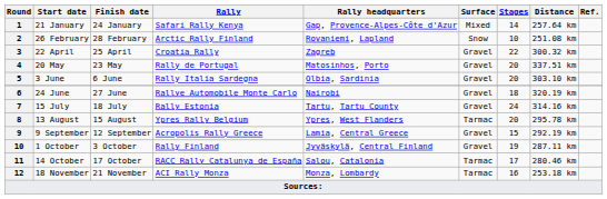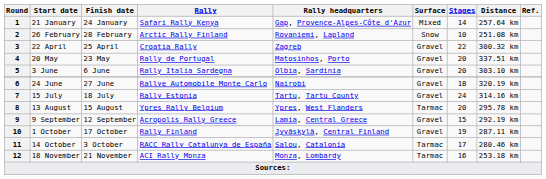 <table class="wikitable" style="font-size: 85%;">
 <tr>
 <th>Round</th>
 <th>Start date</th>
 <th>Finish date</th>
 <th><a href='#'>Rally</a></th>
 <th>Rally headquarters</th>
 <th>Surface</th>
 <th><a href='#'>Stages</a></th>
 <th>Distance</th>
 <th>Ref.</th>
 </tr>
 <tr>
 <th>1</th>
 <td>21 January</td>
 <td>24 January</td>
 <td> <a href='#'>Safari Rally Kenya</a></td>
 <td nowrap><a href='#'>Gap</a>, <a href='#'>Provence-Alpes-Côte d'Azur</a></td>
 <td align=center>Mixed</td>
 <td align=center>14</td>
 <td align=center>257.64 km</td>
 <td align=center></td>
 </tr>
 <tr>
 <th>2</th>
 <td>26 February</td>
 <td>28 February</td>
 <td> <a href='#'>Arctic Rally Finland</a></td>
 <td><a href='#'>Rovaniemi</a>, <a href='#'>Lapland</a></td>
 <td align=center>Snow</td>
 <td align=center>10</td>
 <td align=center>251.08 km</td>
 <td align=center></td>
 </tr>
 <tr>
 <th>3</th>
 <td>22 April</td>
 <td>25 April</td>
 <td> <a href='#'>Croatia Rally</a></td>
 <td><a href='#'>Zagreb</a></td>
 <td align=center>Gravel</td>
 <td align=center>22</td>
 <td align=center>300.32 km</td>
 <td align=center></td>
 </tr>
 <tr>
 <th>4</th>
 <td>20 May</td>
 <td>23 May</td>
 <td> <a href='#'>Rally de Portugal</a></td>
 <td><a href='#'>Matosinhos</a>, <a href='#'>Porto</a></td>
 <td align=center>Gravel</td>
 <td align=center>20</td>
 <td align=center>337.51 km</td>
 <td align=center></td>
 </tr>
 <tr>
 <th>5</th>
 <td>3 June</td>
 <td>6 June</td>
 <td nowrap> <a href='#'>Rally Italia Sardegna</a></td>
 <td><a href='#'>Olbia</a>, <a href='#'>Sardinia</a></td>
 <td align=center>Gravel</td>
 <td align=center>20</td>
 <td align=center>303.10 km</td>
 <td align=center></td>
 </tr>
 <tr>
 </tr>
 <tr>
 <th>6</th>
 <td>24 June</td>
 <td>27 June</td>
 <td nowrap> <a href='#'>Rallye Automobile Monte Carlo</a></td>
 <td><a href='#'>Nairobi</a></td>
 <td align=center>Gravel</td>
 <td align=center>18</td>
 <td align=center>320.19 km</td>
 <td align=center></td>
 </tr>
 <tr>
 <th>7</th>
 <td>15 July</td>
 <td>18 July</td>
 <td> <a href='#'>Rally Estonia</a></td>
 <td><a href='#'>Tartu</a>, <a href='#'>Tartu County</a></td>
 <td align=center>Gravel</td>
 <td align=center>24</td>
 <td align=center>314.16 km</td>
 <td align=center></td>
 </tr>
 <tr>
 <th>8</th>
 <td>13 August</td>
 <td>15 August</td>
 <td> <a href='#'>Ypres Rally Belgium</a></td>
 <td><a href='#'>Ypres</a>, <a href='#'>West Flanders</a></td>
 <td align=center>Tarmac</td>
 <td align=center>20</td>
 <td align=center>295.78 km</td>
 <td align=center></td>
 </tr>
 <tr>
 <th>9</th>
 <td>9 September</td>
 <td nowrap>12 September</td>
 <td> <a href='#'>Acropolis Rally Greece</a></td>
 <td><a href='#'>Lamia</a>, <a href='#'>Central Greece</a></td>
 <td align=center>Gravel</td>
 <td align=center>15</td>
 <td align=center>292.19 km</td>
 <td align=center></td>
 </tr>
 <tr>
 <th>10</th>
 <td>1 October</td>
-<td>3 October</td>
+<td>17 October</td>
 <td> <a href='#'>Rally Finland</a></td>
 <td><a href='#'>Jyväskylä</a>, <a href='#'>Central Finland</a></td>
 <td align=center>Gravel</td>
 <td align=center>19</td>
 <td align=center>287.11 km</td>
 <td align=center></td>
 </tr>
 <tr>
 <th>11</th>
 <td>14 October</td>
-<td>17 October</td>
+<td>3 October</td>
 <td nowrap> <a href='#'>RACC Rally Catalunya de España</a></td>
 <td><a href='#'>Salou</a>, <a href='#'>Catalonia</a></td>
 <td align=center>Tarmac</td>
 <td align=center>17</td>
 <td align=center>280.46 km</td>
 <td align=center></td>
 </tr>
 <tr>
 <th>12</th>
 <td>18 November</td>
 <td>21 November</td>
 <td> <a href='#'>ACI Rally Monza</a></td>
 <td><a href='#'>Monza</a>, <a href='#'>Lombardy</a></td>
 <td align=center>Tarmac</td>
 <td align=center>16</td>
 <td align=center>253.18 km</td>
 <td align=center></td>
 </tr>
 <tr>
 <td colspan="9" style="background-color:#EAECF0;text-align:center"><strong>Sources:</strong></td>
 </tr>
 </table>
